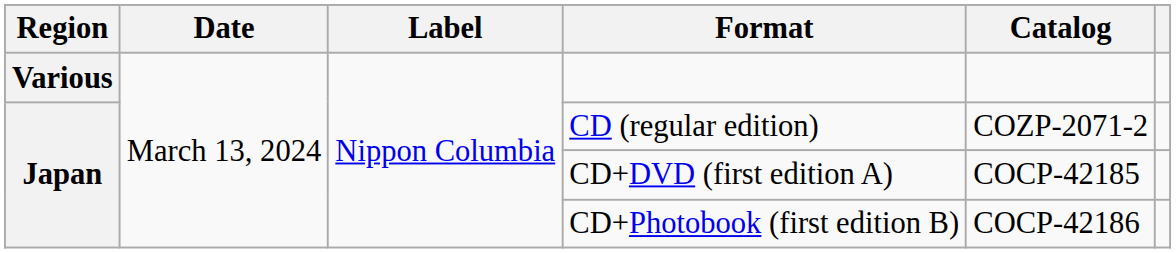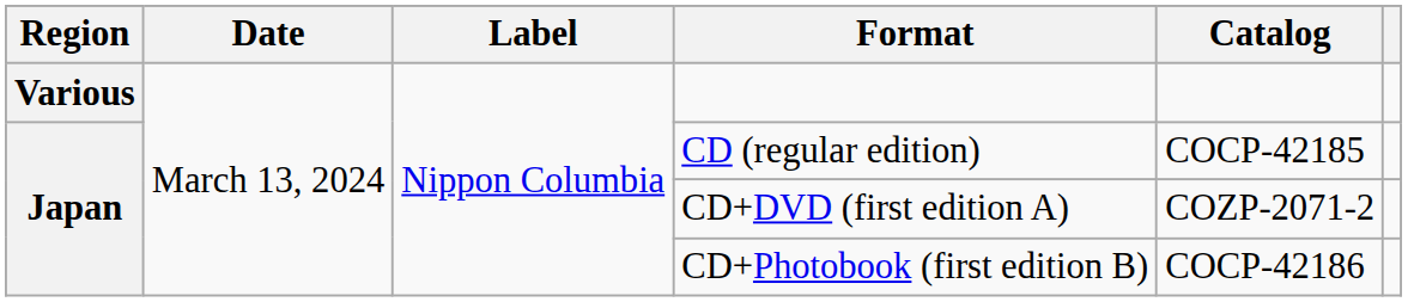 <table class="wikitable plainrowheaders">
 <tr>
 <th scope="col">Region</th>
 <th scope="col">Date</th>
 <th scope="col">Label</th>
 <th scope="col">Format</th>
 <th scope="col">Catalog</th>
 <th scope="col"></th>
 </tr>
 <tr>
 <th scope="row">Various</th>
 <td rowspan="4">March 13, 2024</td>
 <td rowspan="4"><a href='#'>Nippon Columbia</a></td>
 <td></td>
 <td></td>
 <td style="text-align:center;"></td>
 </tr>
 <tr>
 <th scope="row" rowspan="3">Japan</th>
 <td><a href='#'>CD</a> (regular edition)</td>
-<td>COZP-2071-2</td>
+<td>COCP-42185</td>
 <td style="text-align:center;"></td>
 </tr>
 <tr>
 <td>CD+<a href='#'>DVD</a> (first edition A)</td>
-<td>COCP-42185</td>
+<td>COZP-2071-2</td>
 <td style="text-align:center;"></td>
 </tr>
 <tr>
 <td>CD+<a href='#'>Photobook</a> (first edition B)</td>
 <td>COCP-42186</td>
 <td style="text-align:center;"></td>
 </tr>
 </table>
